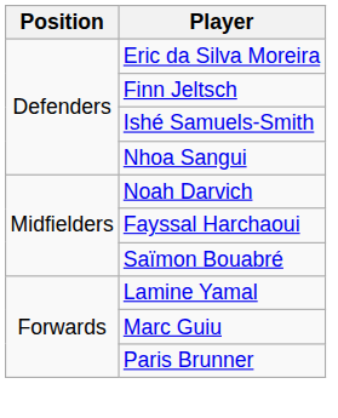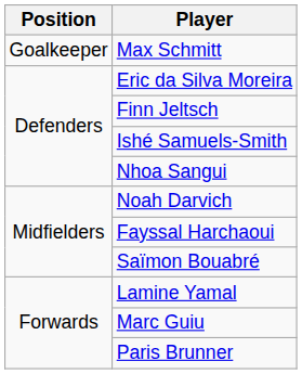 <table class="wikitable" style="text-align:center">
 <tr>
 <th>Position</th>
 <th>Player</th>
+</tr>
+<tr>
+<td>Goalkeeper</td>
+<td align=left> <a href='#'>Max Schmitt</a></td>
 </tr>
 <tr>
 <td rowspan=4>Defenders</td>
 <td align=left> <a href='#'>Eric da Silva Moreira</a></td>
 </tr>
 <tr>
 <td align=left> <a href='#'>Finn Jeltsch</a></td>
 </tr>
 <tr>
 <td align=left> <a href='#'>Ishé Samuels-Smith</a></td>
 </tr>
 <tr>
 <td align=left> <a href='#'>Nhoa Sangui</a></td>
 </tr>
 <tr>
 <td rowspan=3>Midfielders</td>
 <td align=left> <a href='#'>Noah Darvich</a></td>
 </tr>
 <tr>
 <td align=left> <a href='#'>Fayssal Harchaoui</a></td>
 </tr>
 <tr>
 <td align=left> <a href='#'>Saïmon Bouabré</a></td>
 </tr>
 <tr>
 <td rowspan=3>Forwards</td>
 <td align=left> <a href='#'>Lamine Yamal</a></td>
 </tr>
 <tr>
 <td align=left> <a href='#'>Marc Guiu</a></td>
 </tr>
 <tr>
 <td align=left> <a href='#'>Paris Brunner</a></td>
 </tr>
 </table>
